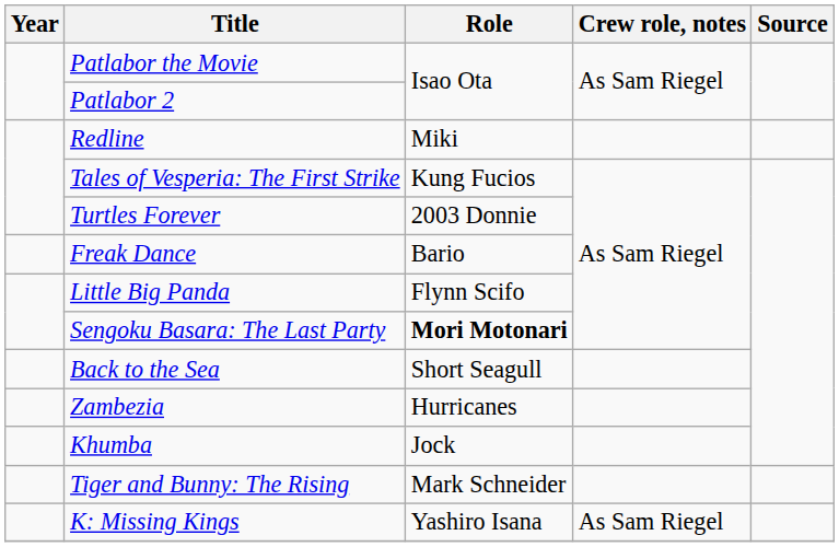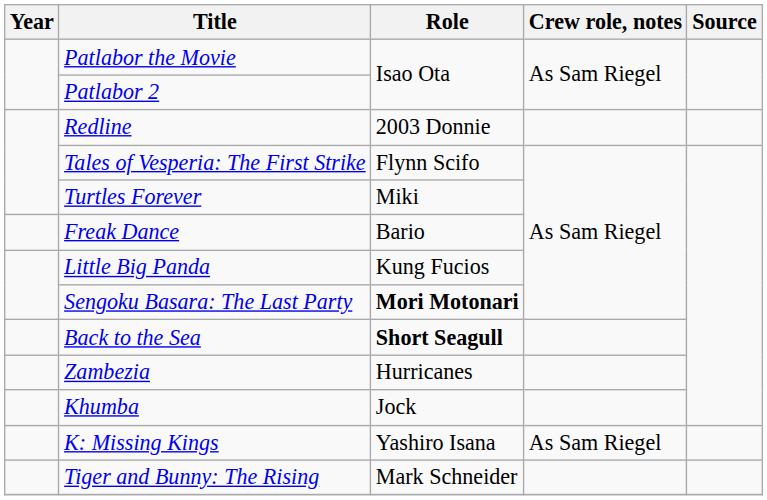 <table class="wikitable sortable plainrowheaders">
 <tr>
 <th>Year</th>
 <th>Title</th>
 <th>Role</th>
 <th class="unsortable">Crew role, notes</th>
 <th class="unsortable">Source</th>
 </tr>
 <tr>
 <td rowspan="2"></td>
 <td><em><a href='#'>Patlabor the Movie</a></em></td>
 <td rowspan="2">Isao Ota</td>
 <td rowspan="2">As Sam Riegel</td>
 <td rowspan="2"></td>
 </tr>
 <tr>
 <td><em><a href='#'>Patlabor 2</a></em></td>
 </tr>
 <tr>
 <td rowspan="3"></td>
 <td><em><a href='#'>Redline</a></em></td>
-<td>Miki</td>
+<td>2003 Donnie</td>
 <td></td>
 <td></td>
 </tr>
 <tr>
 <td><em><a href='#'>Tales of Vesperia: The First Strike</a></em></td>
-<td>Kung Fucios</td>
+<td>Flynn Scifo</td>
 <td rowspan="5">As Sam Riegel</td>
 <td rowspan="8"></td>
 </tr>
 <tr>
 <td><em><a href='#'>Turtles Forever</a></em></td>
-<td>2003 Donnie</td>
+<td>Miki</td>
 </tr>
 <tr>
 <td></td>
 <td><em><a href='#'>Freak Dance</a></em></td>
 <td>Bario</td>
 </tr>
 <tr>
 <td rowspan=2></td>
 <td><em><a href='#'>Little Big Panda</a></em></td>
-<td>Flynn Scifo</td>
+<td>Kung Fucios</td>
 </tr>
 <tr>
 <td><em><a href='#'>Sengoku Basara: The Last Party</a></em></td>
 <td><strong>Mori Motonari</strong></td>
 </tr>
 <tr>
 <td></td>
 <td><em><a href='#'>Back to the Sea</a></em></td>
-<td>Short Seagull</td>
+<td><strong>Short Seagull</strong></td>
 <td></td>
 </tr>
 <tr>
 <td></td>
 <td><em><a href='#'>Zambezia</a></em></td>
 <td>Hurricanes</td>
 <td></td>
 </tr>
 <tr>
 <td></td>
 <td><em><a href='#'>Khumba</a></em></td>
 <td>Jock</td>
 <td></td>
 </tr>
 <tr>
 <td></td>
+<td><em><a href='#'>K: Missing Kings</a></em></td>
+<td>Yashiro Isana</td>
+<td>As Sam Riegel</td>
+<td></td>
+</tr>
+<tr>
+<td></td>
 <td><em><a href='#'>Tiger and Bunny: The Rising</a></em></td>
 <td>Mark Schneider</td>
 <td></td>
 <td></td>
 </tr>
 <tr>
-<td></td>
-<td><em><a href='#'>K: Missing Kings</a></em></td>
-<td>Yashiro Isana</td>
-<td>As Sam Riegel</td>
-<td></td>
-</tr>
-<tr>
 </tr>
 </table>
